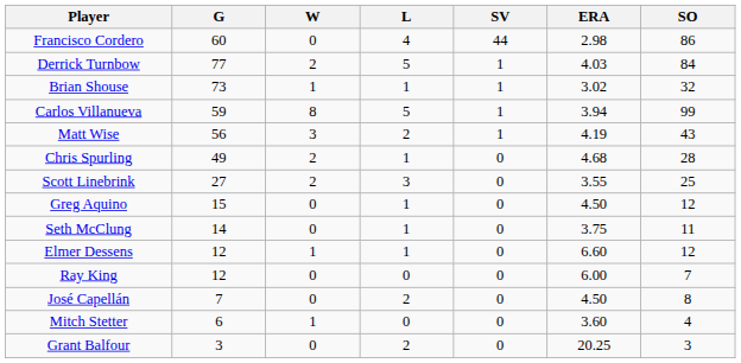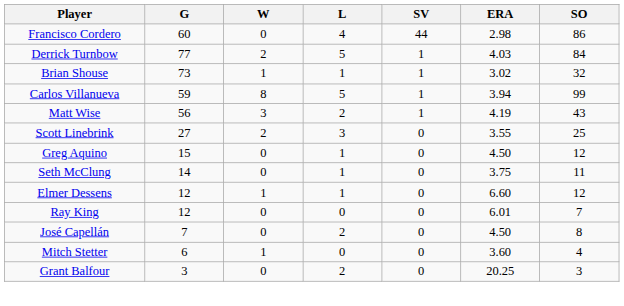 <table class="wikitable sortable">
 <tr>
 <th bgcolor="#DDDDFF" width="16%">Player</th>
 <th bgcolor="#DDDDFF" width="9%">G</th>
 <th bgcolor="#DDDDFF" width="9%">W</th>
 <th bgcolor="#DDDDFF" width="9%">L</th>
 <th bgcolor="#DDDDFF" width="9%">SV</th>
 <th bgcolor="#DDDDFF" width="9%">ERA</th>
 <th bgcolor="#DDDDFF" width="9%">SO</th>
 </tr>
 <tr align="center">
 <td><a href='#'>Francisco Cordero</a></td>
 <td>60</td>
 <td>0</td>
 <td>4</td>
 <td>44</td>
 <td>2.98</td>
 <td>86</td>
 </tr>
 <tr align=center>
 <td><a href='#'>Derrick Turnbow</a></td>
 <td>77</td>
 <td>2</td>
 <td>5</td>
 <td>1</td>
 <td>4.03</td>
 <td>84</td>
 </tr>
 <tr align=center>
 <td><a href='#'>Brian Shouse</a></td>
 <td>73</td>
 <td>1</td>
 <td>1</td>
 <td>1</td>
 <td>3.02</td>
 <td>32</td>
 </tr>
 <tr align=center>
 <td><a href='#'>Carlos Villanueva</a></td>
 <td>59</td>
 <td>8</td>
 <td>5</td>
 <td>1</td>
 <td>3.94</td>
 <td>99</td>
 </tr>
 <tr align=center>
 <td><a href='#'>Matt Wise</a></td>
 <td>56</td>
 <td>3</td>
 <td>2</td>
 <td>1</td>
 <td>4.19</td>
 <td>43</td>
 </tr>
 <tr align=center>
-<td><a href='#'>Chris Spurling</a></td>
-<td>49</td>
-<td>2</td>
-<td>1</td>
-<td>0</td>
-<td>4.68</td>
-<td>28</td>
-</tr>
-<tr align=center>
 <td><a href='#'>Scott Linebrink</a></td>
 <td>27</td>
 <td>2</td>
 <td>3</td>
 <td>0</td>
 <td>3.55</td>
 <td>25</td>
 </tr>
 <tr align=center>
 <td><a href='#'>Greg Aquino</a></td>
 <td>15</td>
 <td>0</td>
 <td>1</td>
 <td>0</td>
 <td>4.50</td>
 <td>12</td>
 </tr>
 <tr align=center>
 <td><a href='#'>Seth McClung</a></td>
 <td>14</td>
 <td>0</td>
 <td>1</td>
 <td>0</td>
 <td>3.75</td>
 <td>11</td>
 </tr>
 <tr align=center>
 <td><a href='#'>Elmer Dessens</a></td>
 <td>12</td>
 <td>1</td>
 <td>1</td>
 <td>0</td>
 <td>6.60</td>
 <td>12</td>
 </tr>
 <tr align="center">
 <td><a href='#'>Ray King</a></td>
 <td>12</td>
 <td>0</td>
 <td>0</td>
 <td>0</td>
-<td>6.00</td>
+<td>6.01</td>
 <td>7</td>
 </tr>
 <tr align=center>
 <td><a href='#'>José Capellán</a></td>
 <td>7</td>
 <td>0</td>
 <td>2</td>
 <td>0</td>
 <td>4.50</td>
 <td>8</td>
 </tr>
 <tr align=center>
 <td><a href='#'>Mitch Stetter</a></td>
 <td>6</td>
 <td>1</td>
 <td>0</td>
 <td>0</td>
 <td>3.60</td>
 <td>4</td>
 </tr>
 <tr align=center>
 <td><a href='#'>Grant Balfour</a></td>
 <td>3</td>
 <td>0</td>
 <td>2</td>
 <td>0</td>
 <td>20.25</td>
 <td>3</td>
 </tr>
 </table>
